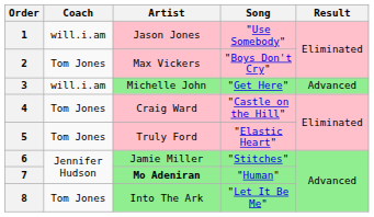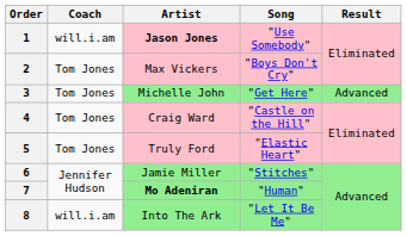 <table class="wikitable plainrowheaders" style="text-align:center; width:75%;">
 <tr>
 <th style="width:05%;">Order</th>
 <th style="width:15%;">Coach</th>
 <th style="width:25%;">Artist</th>
 <th style="width:15%;">Song</th>
 <th style="width:10%;">Result</th>
 </tr>
 <tr>
 <th scope="col">1</th>
 <td>will.i.am</td>
-<td style="background:pink;">Jason Jones</td>
+<td style="background:pink;"><strong>Jason Jones</strong></td>
 <td style="background:pink;">"<a href='#'>Use Somebody</a>"</td>
 <td rowspan="2" style="background:pink;">Eliminated</td>
 </tr>
 <tr>
 <th scope="col">2</th>
 <td>Tom Jones</td>
 <td style="background:pink;">Max Vickers</td>
 <td style="background:pink;">"<a href='#'>Boys Don't Cry</a>"</td>
 </tr>
 <tr>
 <th scope="col">3</th>
-<td>will.i.am</td>
+<td>Tom Jones</td>
 <td style="background:lightgreen;">Michelle John</td>
 <td style="background:lightgreen;">"<a href='#'>Get Here</a>"</td>
 <td style="background:lightgreen;">Advanced</td>
 </tr>
 <tr>
 <th scope="col">4</th>
 <td>Tom Jones</td>
 <td style="background:pink;">Craig Ward</td>
 <td style="background:pink;">"<a href='#'>Castle on the Hill</a>"</td>
 <td rowspan="2" style="background:pink;">Eliminated</td>
 </tr>
 <tr>
 <th scope="col">5</th>
 <td>Tom Jones</td>
 <td style="background:pink;">Truly Ford</td>
 <td style="background:pink;">"<a href='#'>Elastic Heart</a>"</td>
 </tr>
 <tr>
 <th scope="col" `>6</th>
 <td rowspan="2">Jennifer Hudson</td>
 <td style="background:lightgreen;">Jamie Miller</td>
 <td style="background:lightgreen;">"<a href='#'>Stitches</a>"</td>
 <td rowspan="3" style="background:lightgreen;">Advanced</td>
 </tr>
 <tr>
 <th scope="col">7</th>
 <td style="background:lightgreen;"><strong>Mo Adeniran</strong></td>
 <td style="background:lightgreen;">"<a href='#'>Human</a>"</td>
 </tr>
 <tr>
 <th scope="col">8</th>
-<td>Tom Jones</td>
+<td>will.i.am</td>
 <td style="background:lightgreen;">Into The Ark</td>
 <td style="background:lightgreen;">"<a href='#'>Let It Be Me</a>"</td>
 </tr>
 </table>
